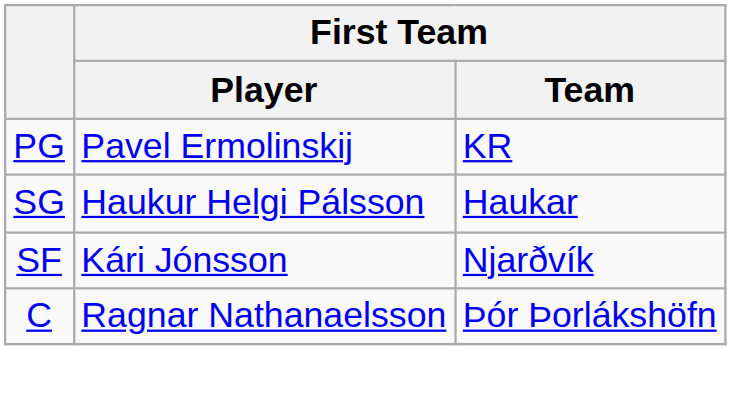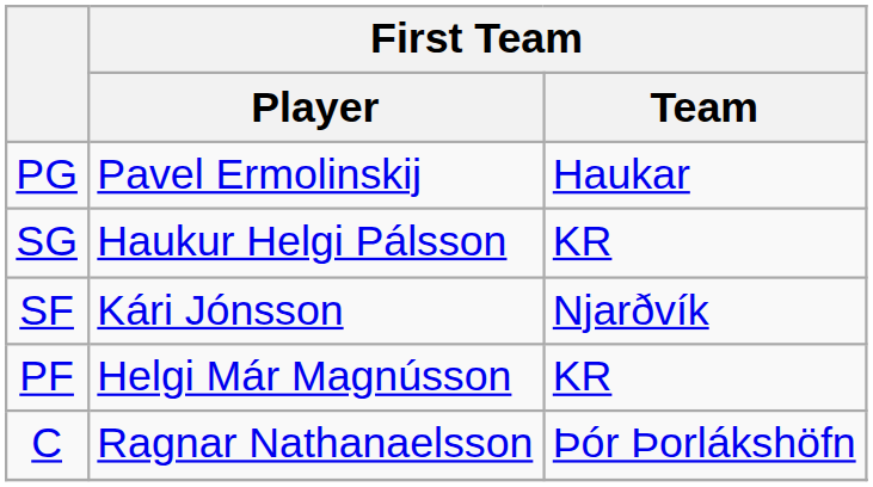 <table class="wikitable sortable">
 <tr>
 <th rowspan=2></th>
 <th colspan=2>First Team</th>
 </tr>
 <tr>
 <th align="center">Player</th>
 <th align="center">Team</th>
 </tr>
 <tr>
 <td align=center><a href='#'>PG</a></td>
 <td> <a href='#'>Pavel Ermolinskij</a></td>
-<td><a href='#'>KR</a></td>
+<td><a href='#'>Haukar</a></td>
 </tr>
 <tr>
 <td align=center><a href='#'>SG</a></td>
 <td> <a href='#'>Haukur Helgi Pálsson</a></td>
-<td><a href='#'>Haukar</a></td>
+<td><a href='#'>KR</a></td>
 </tr>
 <tr>
 <td align=center><a href='#'>SF</a></td>
 <td> <a href='#'>Kári Jónsson</a></td>
 <td><a href='#'>Njarðvík</a></td>
+</tr>
+<tr>
+<td align=center><a href='#'>PF</a></td>
+<td> <a href='#'>Helgi Már Magnússon</a></td>
+<td><a href='#'>KR</a></td>
 </tr>
 <tr>
 <td align=center><a href='#'>C</a></td>
 <td> <a href='#'>Ragnar Nathanaelsson</a></td>
 <td><a href='#'>Þór Þorlákshöfn</a></td>
 </tr>
 <tr>
 </tr>
 </table>
